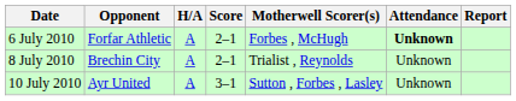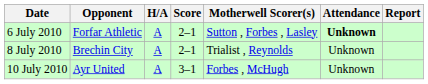 <table class="wikitable" style="text-align:center">
 <tr>
 <th>Date</th>
 <th>Opponent</th>
 <th>H/A</th>
 <th>Score</th>
 <th>Motherwell Scorer(s)</th>
 <th>Attendance</th>
 <th>Report</th>
 </tr>
 <tr bgcolor=#ccffcc>
 <td align=left>6 July 2010</td>
 <td align=left> <a href='#'>Forfar Athletic</a></td>
 <td><a href='#'>A</a></td>
 <td>2–1</td>
-<td align=left><a href='#'>Forbes</a> , <a href='#'>McHugh</a> </td>
+<td align=left><a href='#'>Sutton</a> , <a href='#'>Forbes</a> , <a href='#'>Lasley</a> </td>
 <td><strong>Unknown</strong></td>
 <td></td>
 </tr>
 <tr bgcolor=#ccffcc>
 <td align=left>8 July 2010</td>
 <td align=left> <a href='#'>Brechin City</a></td>
 <td><a href='#'>A</a></td>
 <td>2–1</td>
 <td align=left>Trialist , <a href='#'>Reynolds</a> </td>
 <td>Unknown</td>
 <td></td>
 </tr>
 <tr bgcolor=#ccffcc>
 <td align=left>10 July 2010</td>
 <td align=left> <a href='#'>Ayr United</a></td>
 <td><a href='#'>A</a></td>
 <td>3–1</td>
-<td align=left><a href='#'>Sutton</a> , <a href='#'>Forbes</a> , <a href='#'>Lasley</a> </td>
+<td align=left><a href='#'>Forbes</a> , <a href='#'>McHugh</a> </td>
 <td>Unknown</td>
 <td></td>
 </tr>
 </table>
